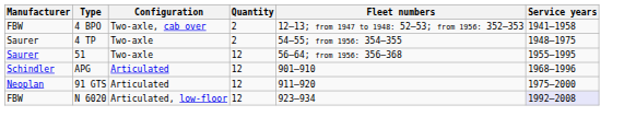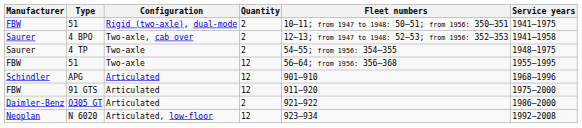 <table class="wikitable">
 <tr style="background:#E0E0E0;">
 <th>Manufacturer</th>
 <th>Type</th>
 <th>Configuration</th>
 <th>Quantity</th>
 <th>Fleet numbers</th>
 <th>Service years</th>
 </tr>
 <tr>
-<td>FBW</td>
+<td><a href='#'>FBW</a></td>
+<td>51</td>
+<td><a href='#'>Rigid (two-axle)</a>, <a href='#'>dual-mode</a></td>
+<td>2</td>
+<td>10–11; <small>from 1947 to 1948:</small> 50–51; <small>from 1956:</small> 350–351</td>
+<td>1941–1975</td>
+</tr>
+<tr>
+<td><a href='#'>Saurer</a></td>
 <td>4 BPO</td>
 <td>Two-axle, <a href='#'>cab over</a></td>
 <td>2</td>
 <td>12–13; <small>from 1947 to 1948:</small> 52–53; <small>from 1956:</small> 352–353</td>
 <td>1941–1958</td>
 </tr>
 <tr>
 <td>Saurer</td>
 <td>4 TP</td>
 <td>Two-axle</td>
 <td>2</td>
 <td>54–55; <small>from 1956:</small> 354–355</td>
 <td>1948–1975</td>
 </tr>
 <tr>
-<td><a href='#'>Saurer</a></td>
+<td>FBW</td>
 <td>51</td>
 <td>Two-axle</td>
 <td>12</td>
 <td>56–64; <small>from 1956:</small> 356–368</td>
 <td>1955–1995</td>
 </tr>
 <tr>
 <td><a href='#'>Schindler</a></td>
 <td>APG</td>
 <td><a href='#'>Articulated</a></td>
 <td>12</td>
 <td>901–910</td>
 <td>1968–1996</td>
 </tr>
 <tr>
-<td><a href='#'>Neoplan</a></td>
+<td>FBW</td>
 <td>91 GTS</td>
 <td>Articulated</td>
 <td>12</td>
 <td>911–920</td>
 <td>1975–2000</td>
 </tr>
 <tr>
-<td>FBW</td>
+<td><a href='#'>Daimler-Benz</a></td>
+<td><a href='#'>O305 GT</a></td>
+<td>Articulated</td>
+<td>2</td>
+<td>921–922</td>
+<td>1986–2000</td>
+</tr>
+<tr>
+<td><a href='#'>Neoplan</a></td>
 <td>N 6020</td>
 <td>Articulated, <a href='#'>low-floor</a></td>
 <td>12</td>
 <td>923–934</td>
-<td style="background: lavender;">1992–2008</td>
+<td>1992–2008</td>
 </tr>
 </table>
